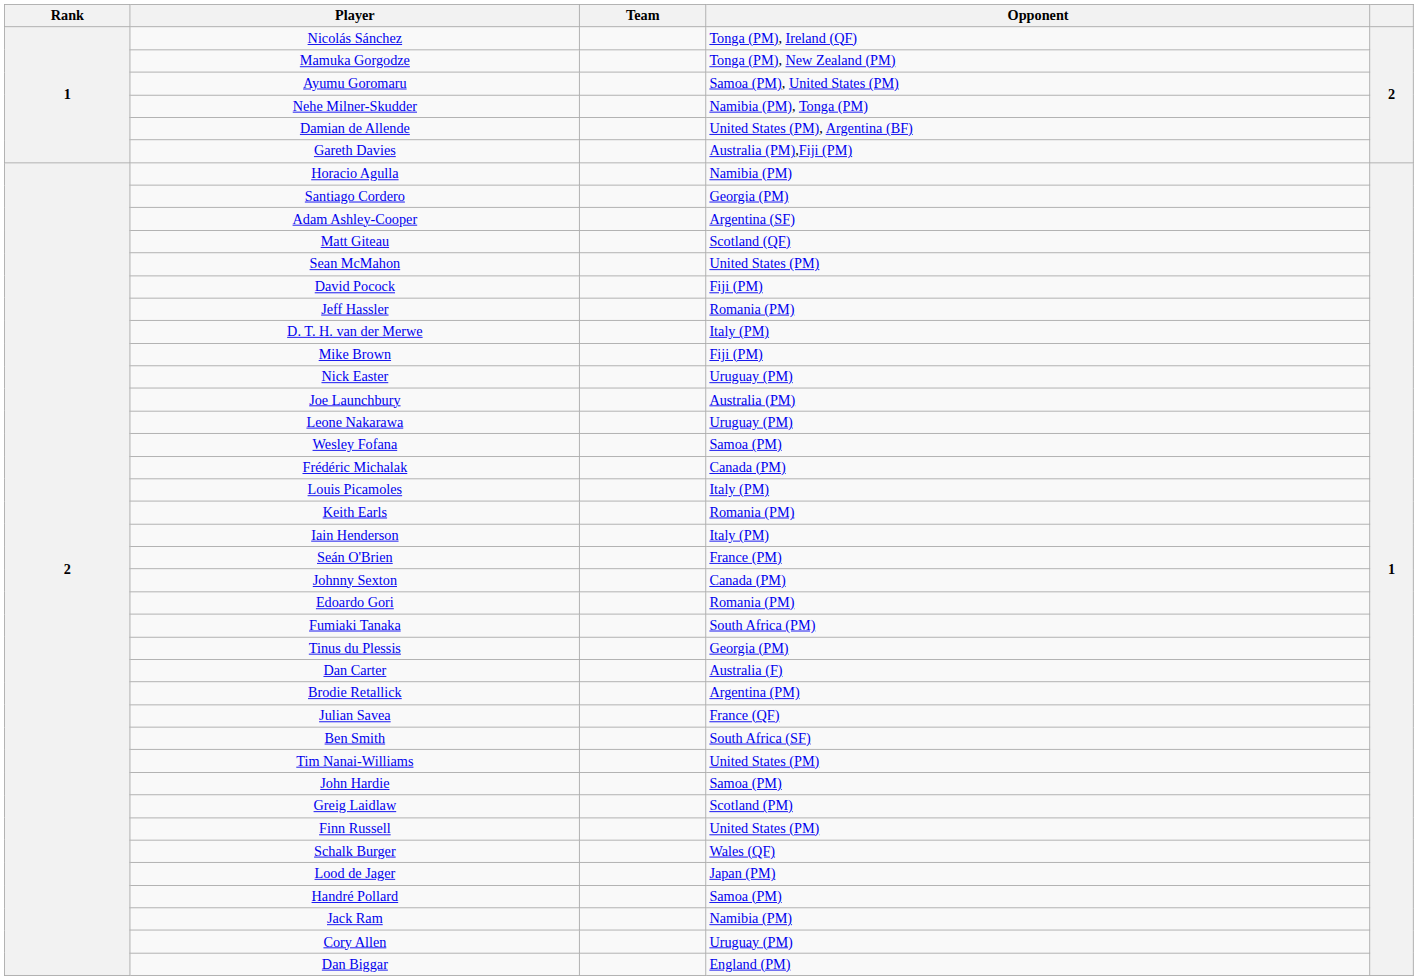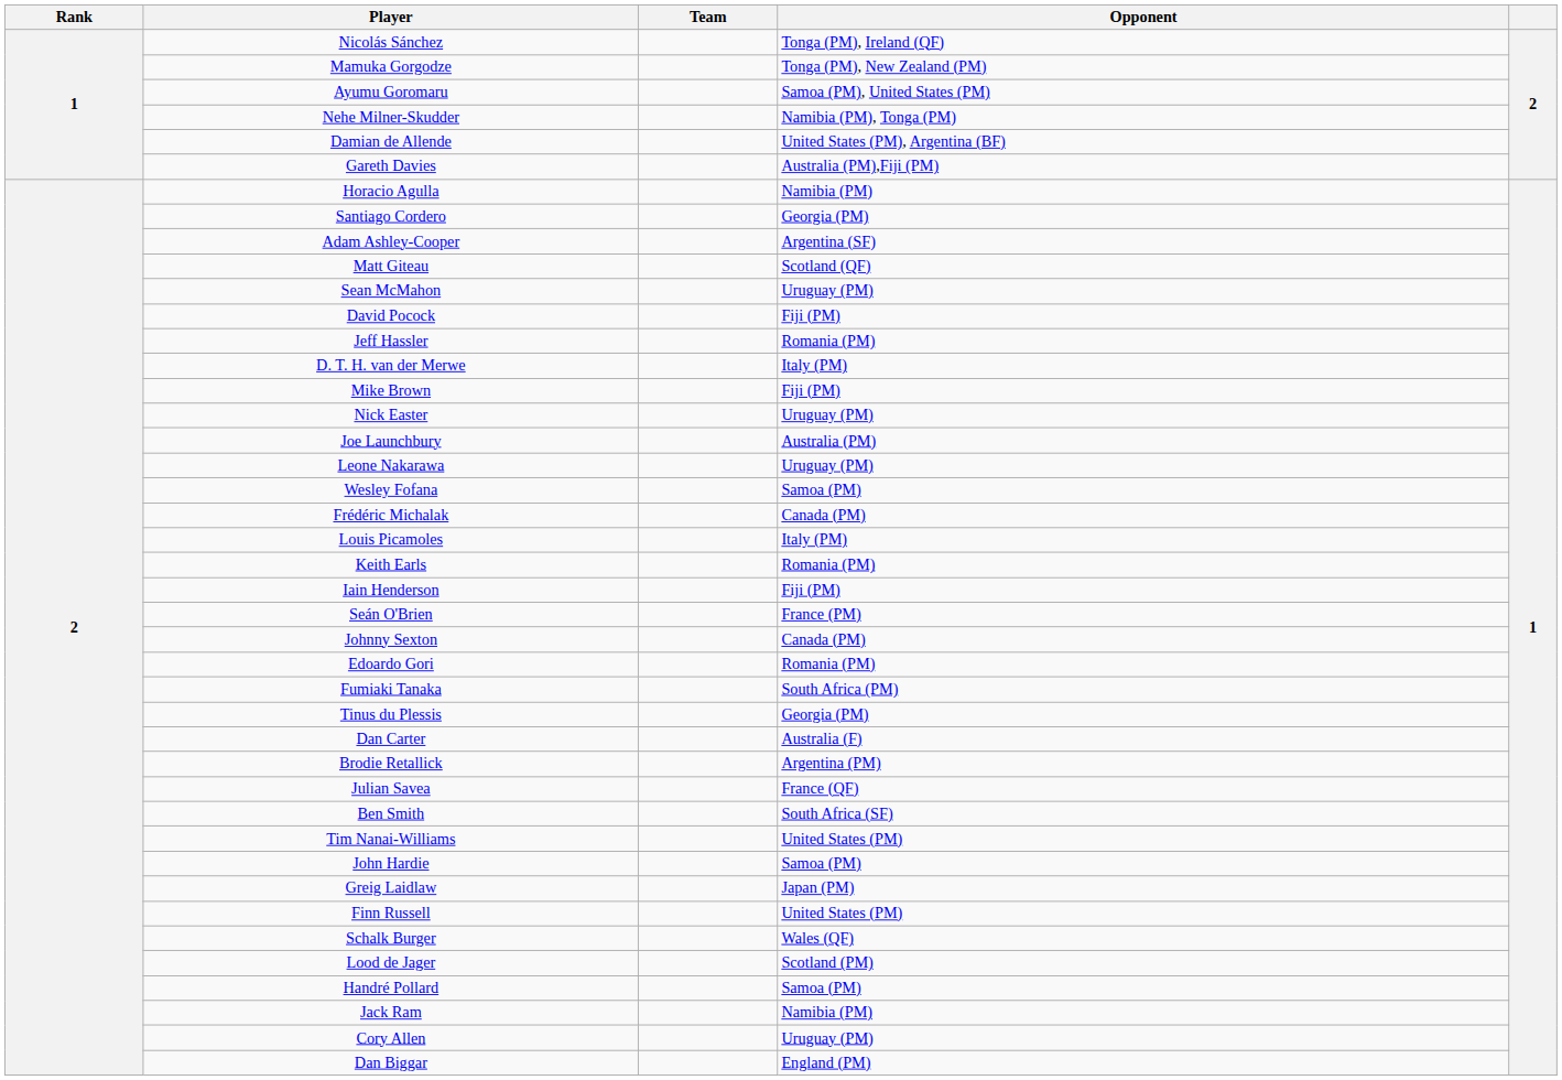 <table class="wikitable" style="text-align:center;width:100%">
 <tr>
 <th>Rank</th>
 <th>Player</th>
 <th>Team</th>
 <th class="unsortable">Opponent</th>
 <th></th>
 </tr>
 <tr>
 <th rowspan=6>1</th>
 <td><a href='#'>Nicolás Sánchez</a></td>
 <td align=left></td>
 <td align=left><a href='#'>Tonga (PM)</a>, <a href='#'>Ireland (QF)</a></td>
 <th rowspan=6>2</th>
 </tr>
 <tr>
 <td><a href='#'>Mamuka Gorgodze</a></td>
 <td align=left></td>
 <td align=left><a href='#'>Tonga (PM)</a>, <a href='#'>New Zealand (PM)</a></td>
 </tr>
 <tr>
 <td><a href='#'>Ayumu Goromaru</a></td>
 <td align=left></td>
 <td align=left><a href='#'>Samoa (PM)</a>, <a href='#'>United States (PM)</a></td>
 </tr>
 <tr>
 <td><a href='#'>Nehe Milner-Skudder</a></td>
 <td align=left></td>
 <td align=left><a href='#'>Namibia (PM)</a>, <a href='#'>Tonga (PM)</a></td>
 </tr>
 <tr>
 <td><a href='#'>Damian de Allende</a></td>
 <td align=left></td>
 <td align=left><a href='#'>United States (PM)</a>, <a href='#'>Argentina (BF)</a></td>
 </tr>
 <tr>
 <td><a href='#'>Gareth Davies</a></td>
 <td align=left></td>
 <td align=left><a href='#'>Australia (PM)</a>,<a href='#'>Fiji (PM)</a></td>
 </tr>
 <tr>
 <th rowspan=36>2</th>
 <td><a href='#'>Horacio Agulla</a></td>
 <td align=left></td>
 <td align=left><a href='#'>Namibia (PM)</a></td>
 <th rowspan=36>1</th>
 </tr>
 <tr>
 <td><a href='#'>Santiago Cordero</a></td>
 <td align=left></td>
 <td align=left><a href='#'>Georgia (PM)</a></td>
 </tr>
 <tr>
 <td><a href='#'>Adam Ashley-Cooper</a></td>
 <td align=left></td>
 <td align=left><a href='#'>Argentina (SF)</a></td>
 </tr>
 <tr>
 <td><a href='#'>Matt Giteau</a></td>
 <td align=left></td>
 <td align=left><a href='#'>Scotland (QF)</a></td>
 </tr>
 <tr>
 <td><a href='#'>Sean McMahon</a></td>
 <td align=left></td>
-<td align=left><a href='#'>United States (PM)</a></td>
+<td align=left><a href='#'>Uruguay (PM)</a></td>
 </tr>
 <tr>
 <td><a href='#'>David Pocock</a></td>
 <td align=left></td>
 <td align=left><a href='#'>Fiji (PM)</a></td>
 </tr>
 <tr>
 <td><a href='#'>Jeff Hassler</a></td>
 <td align=left></td>
 <td align=left><a href='#'>Romania (PM)</a></td>
 </tr>
 <tr>
 <td><a href='#'>D. T. H. van der Merwe</a></td>
 <td align=left></td>
 <td align=left><a href='#'>Italy (PM)</a></td>
 </tr>
 <tr>
 <td><a href='#'>Mike Brown</a></td>
 <td align=left></td>
 <td align=left><a href='#'>Fiji (PM)</a></td>
 </tr>
 <tr>
 <td><a href='#'>Nick Easter</a></td>
 <td align=left></td>
 <td align=left><a href='#'>Uruguay (PM)</a></td>
 </tr>
 <tr>
 <td><a href='#'>Joe Launchbury</a></td>
 <td align=left></td>
 <td align=left><a href='#'>Australia (PM)</a></td>
 </tr>
 <tr>
 <td><a href='#'>Leone Nakarawa</a></td>
 <td align=left></td>
 <td align=left><a href='#'>Uruguay (PM)</a></td>
 </tr>
 <tr>
 <td><a href='#'>Wesley Fofana</a></td>
 <td align=left></td>
 <td align=left><a href='#'>Samoa (PM)</a></td>
 </tr>
 <tr>
 <td><a href='#'>Frédéric Michalak</a></td>
 <td align=left></td>
 <td align=left><a href='#'>Canada (PM)</a></td>
 </tr>
 <tr>
 <td><a href='#'>Louis Picamoles</a></td>
 <td align=left></td>
 <td align=left><a href='#'>Italy (PM)</a></td>
 </tr>
 <tr>
 <td><a href='#'>Keith Earls</a></td>
 <td align=left></td>
 <td align=left><a href='#'>Romania (PM)</a></td>
 </tr>
 <tr>
 <td><a href='#'>Iain Henderson</a></td>
 <td align=left></td>
-<td align=left><a href='#'>Italy (PM)</a></td>
+<td align=left><a href='#'>Fiji (PM)</a></td>
 </tr>
 <tr>
 <td><a href='#'>Seán O'Brien</a></td>
 <td align=left></td>
 <td align=left><a href='#'>France (PM)</a></td>
 </tr>
 <tr>
 <td><a href='#'>Johnny Sexton</a></td>
 <td align=left></td>
 <td align=left><a href='#'>Canada (PM)</a></td>
 </tr>
 <tr>
 <td><a href='#'>Edoardo Gori</a></td>
 <td align=left></td>
 <td align=left><a href='#'>Romania (PM)</a></td>
 </tr>
 <tr>
 <td><a href='#'>Fumiaki Tanaka</a></td>
 <td align=left></td>
 <td align=left><a href='#'>South Africa (PM)</a></td>
 </tr>
 <tr>
 <td><a href='#'>Tinus du Plessis</a></td>
 <td align=left></td>
 <td align=left><a href='#'>Georgia (PM)</a></td>
 </tr>
 <tr>
 <td><a href='#'>Dan Carter</a></td>
 <td align=left></td>
 <td align=left><a href='#'>Australia (F)</a></td>
 </tr>
 <tr>
 <td><a href='#'>Brodie Retallick</a></td>
 <td align=left></td>
 <td align=left><a href='#'>Argentina (PM)</a></td>
 </tr>
 <tr>
 <td><a href='#'>Julian Savea</a></td>
 <td align=left></td>
 <td align=left><a href='#'>France (QF)</a></td>
 </tr>
 <tr>
 <td><a href='#'>Ben Smith</a></td>
 <td align=left></td>
 <td align=left><a href='#'>South Africa (SF)</a></td>
 </tr>
 <tr>
 <td><a href='#'>Tim Nanai-Williams</a></td>
 <td align=left></td>
 <td align=left><a href='#'>United States (PM)</a></td>
 </tr>
 <tr>
 <td><a href='#'>John Hardie</a></td>
 <td align=left></td>
 <td align=left><a href='#'>Samoa (PM)</a></td>
 </tr>
 <tr>
 <td><a href='#'>Greig Laidlaw</a></td>
 <td align=left></td>
-<td align=left><a href='#'>Scotland (PM)</a></td>
+<td align=left><a href='#'>Japan (PM)</a></td>
 </tr>
 <tr>
 <td><a href='#'>Finn Russell</a></td>
 <td align=left></td>
 <td align=left><a href='#'>United States (PM)</a></td>
 </tr>
 <tr>
 <td><a href='#'>Schalk Burger</a></td>
 <td align=left></td>
 <td align=left><a href='#'>Wales (QF)</a></td>
 </tr>
 <tr>
 <td><a href='#'>Lood de Jager</a></td>
 <td align=left></td>
-<td align=left><a href='#'>Japan (PM)</a></td>
+<td align=left><a href='#'>Scotland (PM)</a></td>
 </tr>
 <tr>
 <td><a href='#'>Handré Pollard</a></td>
 <td align=left></td>
 <td align=left><a href='#'>Samoa (PM)</a></td>
 </tr>
 <tr>
 <td><a href='#'>Jack Ram</a></td>
 <td align=left></td>
 <td align=left><a href='#'>Namibia (PM)</a></td>
 </tr>
 <tr>
 <td><a href='#'>Cory Allen</a></td>
 <td align=left></td>
 <td align=left><a href='#'>Uruguay (PM)</a></td>
 </tr>
 <tr>
 <td><a href='#'>Dan Biggar</a></td>
 <td align=left></td>
 <td align=left><a href='#'>England (PM)</a></td>
 </tr>
 </table>
